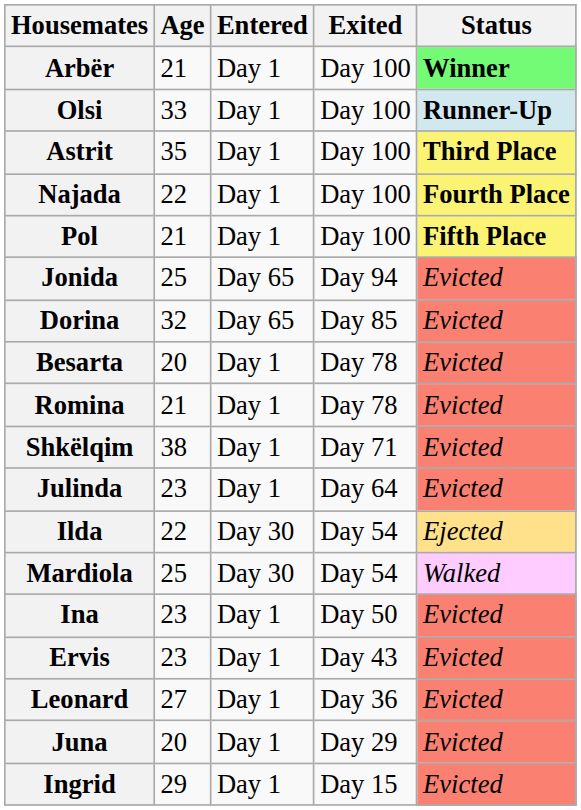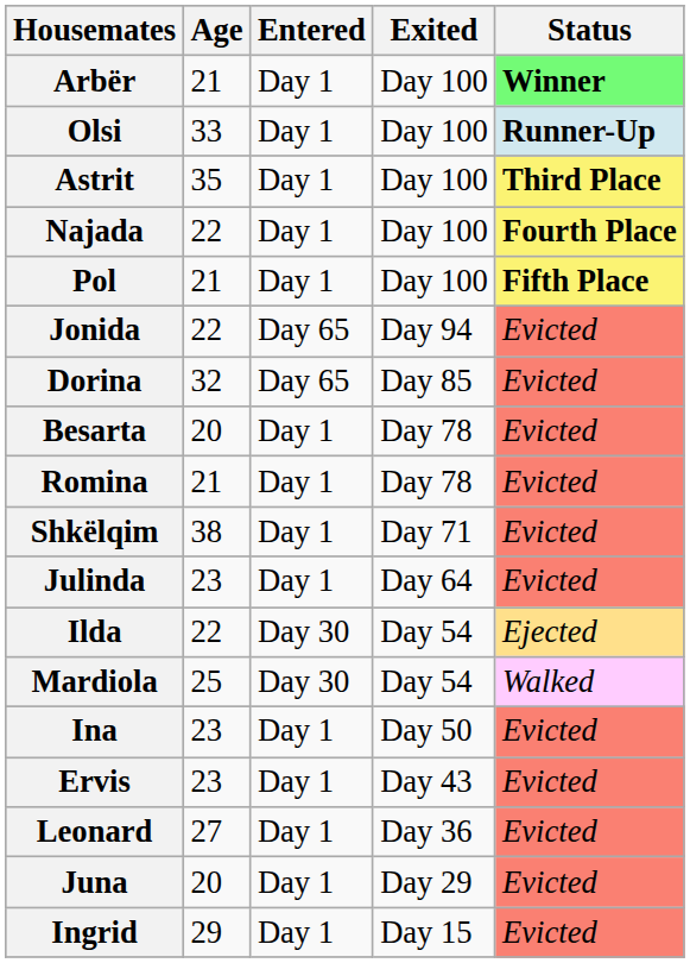 <table class="wikitable sortable" style="text-align:left; width:auto;">
 <tr>
 <th>Housemates</th>
 <th>Age</th>
 <th>Entered</th>
 <th>Exited</th>
 <th>Status</th>
 </tr>
 <tr>
 <th>Arbër</th>
 <td>21</td>
 <td>Day 1</td>
 <td>Day 100</td>
 <td style="background:#73FB76"><strong> Winner</strong></td>
 </tr>
 <tr>
 <th>Olsi</th>
 <td>33</td>
 <td>Day 1</td>
 <td>Day 100</td>
 <td style="background:#D1E8EF"><strong>Runner-Up</strong></td>
 </tr>
 <tr>
 <th>Astrit</th>
 <td>35</td>
 <td>Day 1</td>
 <td>Day 100</td>
 <td style="background:#FBF373"><strong>Third Place</strong></td>
 </tr>
 <tr>
 <th>Najada</th>
 <td>22</td>
 <td>Day 1</td>
 <td>Day 100</td>
 <td style="background:#FBF373"><strong>Fourth Place</strong></td>
 </tr>
 <tr>
 <th>Pol</th>
 <td>21</td>
 <td>Day 1</td>
 <td>Day 100</td>
 <td style="background:#FBF373"><strong>Fifth Place</strong></td>
 </tr>
 <tr>
 <th>Jonida</th>
-<td>25</td>
+<td>22</td>
 <td>Day 65</td>
 <td>Day 94</td>
 <td style="background:#FA8072"><em>Evicted</em></td>
 </tr>
 <tr>
 <th>Dorina</th>
 <td>32</td>
 <td>Day 65</td>
 <td>Day 85</td>
 <td style="background:#FA8072"><em>Evicted</em></td>
 </tr>
 <tr>
 <th>Besarta</th>
 <td>20</td>
 <td>Day 1</td>
 <td>Day 78</td>
 <td style="background:#FA8072"><em>Evicted</em></td>
 </tr>
 <tr>
 <th>Romina</th>
 <td>21</td>
 <td>Day 1</td>
 <td>Day 78</td>
 <td style="background:#FA8072"><em>Evicted</em></td>
 </tr>
 <tr>
 <th>Shkëlqim</th>
 <td>38</td>
 <td>Day 1</td>
 <td>Day 71</td>
 <td style="background:#FA8072"><em>Evicted</em></td>
 </tr>
 <tr>
 <th>Julinda</th>
 <td>23</td>
 <td>Day 1</td>
 <td>Day 64</td>
 <td style="background:#FA8072"><em>Evicted</em></td>
 </tr>
 <tr>
 <th>Ilda</th>
 <td>22</td>
 <td>Day 30</td>
 <td>Day 54</td>
 <td style="background:#FFE08B"><em>Ejected</em></td>
 </tr>
 <tr>
 <th>Mardiola</th>
 <td>25</td>
 <td>Day 30</td>
 <td>Day 54</td>
 <td style="background:#FFCCFF"><em>Walked</em></td>
 </tr>
 <tr>
 <th>Ina</th>
 <td>23</td>
 <td>Day 1</td>
 <td>Day 50</td>
 <td style="background:#FA8072"><em>Evicted</em></td>
 </tr>
 <tr>
 <th>Ervis</th>
 <td>23</td>
 <td>Day 1</td>
 <td>Day 43</td>
 <td style="background:#FA8072"><em>Evicted</em></td>
 </tr>
 <tr>
 <th>Leonard</th>
 <td>27</td>
 <td>Day 1</td>
 <td>Day 36</td>
 <td style="background:#FA8072"><em>Evicted</em></td>
 </tr>
 <tr>
 <th>Juna</th>
 <td>20</td>
 <td>Day 1</td>
 <td>Day 29</td>
 <td style="background:#FA8072"><em>Evicted</em></td>
 </tr>
 <tr>
 <th>Ingrid</th>
 <td>29</td>
 <td>Day 1</td>
 <td>Day 15</td>
 <td style="background:#FA8072"><em>Evicted</em></td>
 </tr>
 </table>
